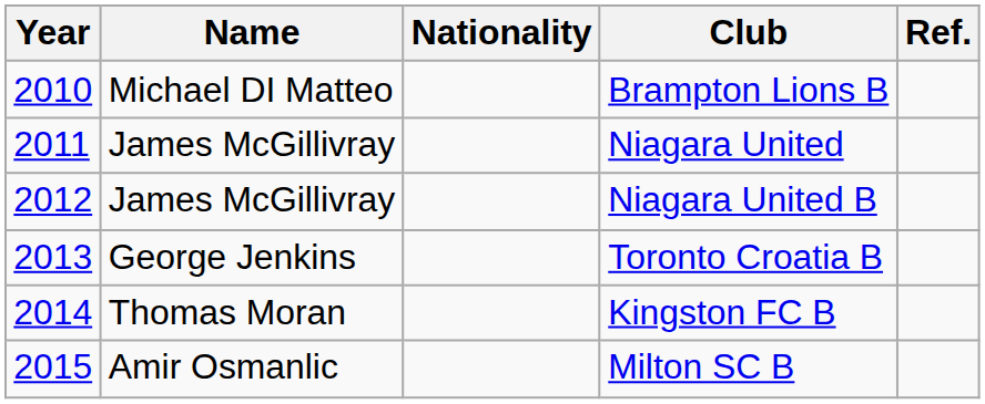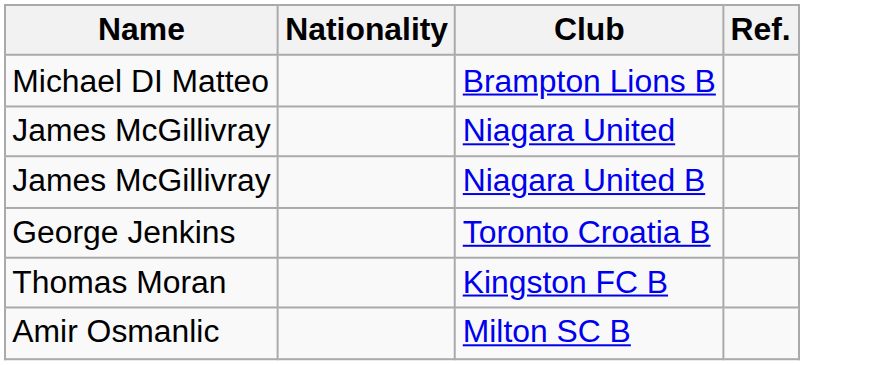 <table class="wikitable sortable">
 <tr>
-<th>Year</th>
 <th>Name</th>
 <th>Nationality</th>
 <th>Club</th>
 <th>Ref.</th>
 </tr>
 <tr>
-<td><a href='#'>2010</a></td>
 <td>Michael DI Matteo</td>
 <td></td>
 <td><a href='#'>Brampton Lions B</a></td>
 <td></td>
 </tr>
 <tr>
-<td><a href='#'>2011</a></td>
 <td>James McGillivray</td>
 <td></td>
 <td><a href='#'>Niagara United</a></td>
 <td></td>
 </tr>
 <tr>
-<td><a href='#'>2012</a></td>
 <td>James McGillivray</td>
 <td></td>
 <td><a href='#'>Niagara United B</a></td>
 <td></td>
 </tr>
 <tr>
-<td><a href='#'>2013</a></td>
 <td>George Jenkins</td>
 <td></td>
 <td><a href='#'>Toronto Croatia B</a></td>
 <td></td>
 </tr>
 <tr>
-<td><a href='#'>2014</a></td>
 <td>Thomas Moran</td>
 <td></td>
 <td><a href='#'>Kingston FC B</a></td>
 <td></td>
 </tr>
 <tr>
-<td><a href='#'>2015</a></td>
 <td>Amir Osmanlic</td>
 <td></td>
 <td><a href='#'>Milton SC B</a></td>
 <td></td>
 </tr>
 </table>
